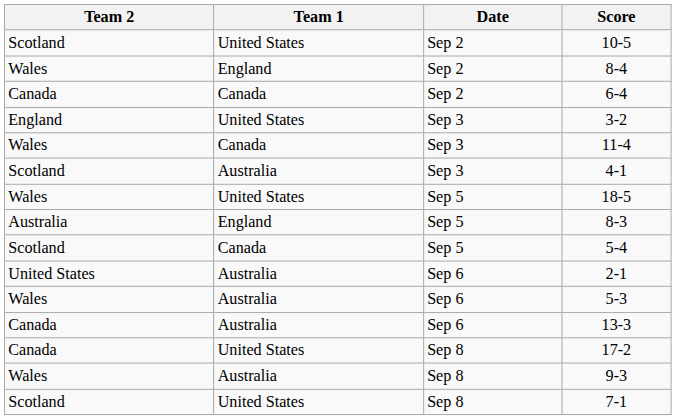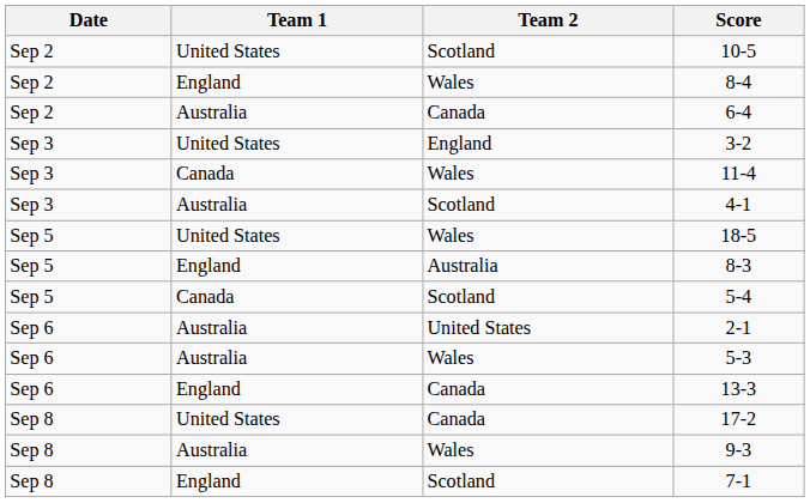 <table class="wikitable" style="font-size: 100%">
 <tr>
+<th width=130>Date</th>
+<th width=200>Team 1</th>
 <th width=200>Team 2</th>
-<th width=200>Team 1</th>
-<th width=130>Date</th>
 <th width=100>Score</th>
 </tr>
 <tr>
+<td>Sep 2</td>
+<td>United States</td>
 <td>Scotland</td>
-<td>United States</td>
-<td>Sep 2</td>
 <td align=center>10-5</td>
 </tr>
 <tr>
+<td>Sep 2</td>
+<td>England</td>
 <td>Wales</td>
-<td>England</td>
-<td>Sep 2</td>
 <td align=center>8-4</td>
 </tr>
 <tr>
+<td>Sep 2</td>
+<td>Australia</td>
 <td>Canada</td>
-<td>Canada</td>
-<td>Sep 2</td>
 <td align=center>6-4</td>
 </tr>
 <tr>
+<td>Sep 3</td>
+<td>United States</td>
 <td>England</td>
-<td>United States</td>
-<td>Sep 3</td>
 <td align=center>3-2</td>
 </tr>
 <tr>
+<td>Sep 3</td>
+<td>Canada</td>
 <td>Wales</td>
-<td>Canada</td>
-<td>Sep 3</td>
 <td align=center>11-4</td>
 </tr>
 <tr>
+<td>Sep 3</td>
+<td>Australia</td>
 <td>Scotland</td>
-<td>Australia</td>
-<td>Sep 3</td>
 <td align=center>4-1</td>
 </tr>
 <tr>
+<td>Sep 5</td>
+<td>United States</td>
 <td>Wales</td>
-<td>United States</td>
-<td>Sep 5</td>
 <td align=center>18-5</td>
 </tr>
 <tr>
+<td>Sep 5</td>
+<td>England</td>
 <td>Australia</td>
-<td>England</td>
-<td>Sep 5</td>
 <td align=center>8-3</td>
 </tr>
 <tr>
+<td>Sep 5</td>
+<td>Canada</td>
 <td>Scotland</td>
-<td>Canada</td>
-<td>Sep 5</td>
 <td align=center>5-4</td>
 </tr>
 <tr>
+<td>Sep 6</td>
+<td>Australia</td>
 <td>United States</td>
-<td>Australia</td>
-<td>Sep 6</td>
 <td align=center>2-1</td>
 </tr>
 <tr>
+<td>Sep 6</td>
+<td>Australia</td>
 <td>Wales</td>
-<td>Australia</td>
-<td>Sep 6</td>
 <td align=center>5-3</td>
 </tr>
 <tr>
+<td>Sep 6</td>
+<td>England</td>
 <td>Canada</td>
-<td>Australia</td>
-<td>Sep 6</td>
 <td align=center>13-3</td>
 </tr>
 <tr>
+<td>Sep 8</td>
+<td>United States</td>
 <td>Canada</td>
-<td>United States</td>
-<td>Sep 8</td>
 <td align=center>17-2</td>
 </tr>
 <tr>
+<td>Sep 8</td>
+<td>Australia</td>
 <td>Wales</td>
-<td>Australia</td>
-<td>Sep 8</td>
 <td align=center>9-3</td>
 </tr>
 <tr>
+<td>Sep 8</td>
+<td>England</td>
 <td>Scotland</td>
-<td>United States</td>
-<td>Sep 8</td>
 <td align=center>7-1</td>
 </tr>
 </table>
